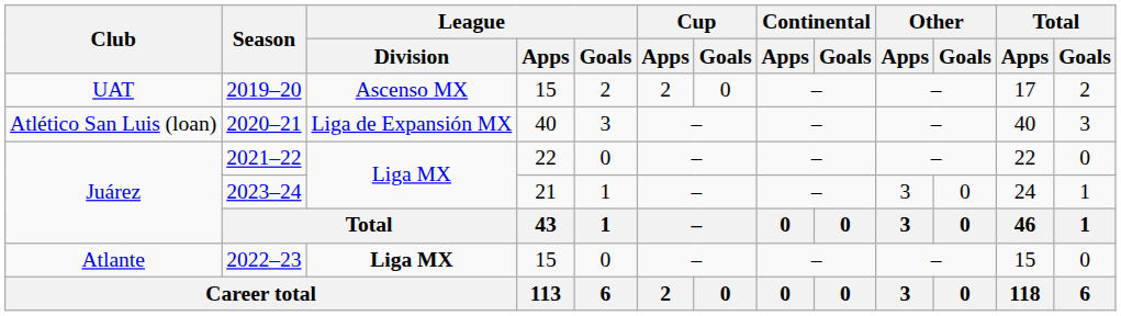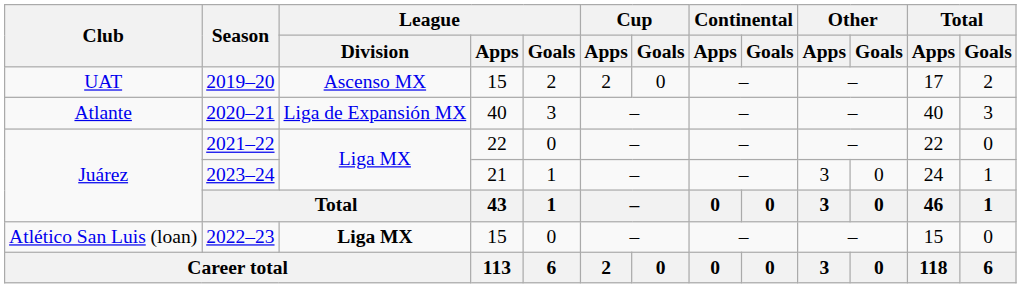 <table class="wikitable" style="text-align: center">
 <tr>
 <th rowspan="2">Club</th>
 <th rowspan="2">Season</th>
 <th colspan="3">League</th>
 <th colspan="2">Cup</th>
 <th colspan="2">Continental</th>
 <th colspan="2">Other</th>
 <th colspan="2">Total</th>
 </tr>
 <tr>
 <th>Division</th>
 <th>Apps</th>
 <th>Goals</th>
 <th>Apps</th>
 <th>Goals</th>
 <th>Apps</th>
 <th>Goals</th>
 <th>Apps</th>
 <th>Goals</th>
 <th>Apps</th>
 <th>Goals</th>
 </tr>
 <tr>
 <td><a href='#'>UAT</a></td>
 <td><a href='#'>2019–20</a></td>
 <td><a href='#'>Ascenso MX</a></td>
 <td>15</td>
 <td>2</td>
 <td>2</td>
 <td>0</td>
 <td colspan="2">–</td>
 <td colspan="2">–</td>
 <td>17</td>
 <td>2</td>
 </tr>
 <tr>
-<td><a href='#'>Atlético San Luis</a> (loan)</td>
+<td><a href='#'>Atlante</a></td>
 <td><a href='#'>2020–21</a></td>
 <td><a href='#'>Liga de Expansión MX</a></td>
 <td>40</td>
 <td>3</td>
 <td colspan="2">–</td>
 <td colspan="2">–</td>
 <td colspan="2">–</td>
 <td>40</td>
 <td>3</td>
 </tr>
 <tr>
 <td rowspan="3"><a href='#'>Juárez</a></td>
 <td><a href='#'>2021–22</a></td>
 <td rowspan="2"><a href='#'>Liga MX</a></td>
 <td>22</td>
 <td>0</td>
 <td colspan="2">–</td>
 <td colspan="2">–</td>
 <td colspan="2">–</td>
 <td>22</td>
 <td>0</td>
 </tr>
 <tr>
 <td><a href='#'>2023–24</a></td>
 <td>21</td>
 <td>1</td>
 <td colspan="2">–</td>
 <td colspan="2">–</td>
 <td>3</td>
 <td>0</td>
 <td>24</td>
 <td>1</td>
 </tr>
 <tr>
 <th colspan=2>Total</th>
 <th>43</th>
 <th>1</th>
 <th colspan="2">–</th>
 <th>0</th>
 <th>0</th>
 <th>3</th>
 <th>0</th>
 <th>46</th>
 <th>1</th>
 </tr>
 <tr>
-<td><a href='#'>Atlante</a></td>
+<td><a href='#'>Atlético San Luis</a> (loan)</td>
 <td><a href='#'>2022–23</a></td>
 <td><strong>Liga MX</strong></td>
 <td>15</td>
 <td>0</td>
 <td colspan="2">–</td>
 <td colspan="2">–</td>
 <td colspan="2">–</td>
 <td>15</td>
 <td>0</td>
 </tr>
 <tr>
 <th colspan=3>Career total</th>
 <th>113</th>
 <th>6</th>
 <th>2</th>
 <th>0</th>
 <th>0</th>
 <th>0</th>
 <th>3</th>
 <th>0</th>
 <th>118</th>
 <th>6</th>
 </tr>
 </table>
